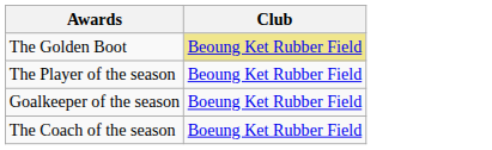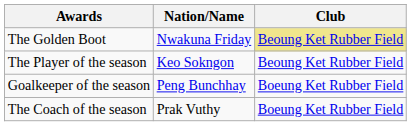 <table class="wikitable" style="font-size: 95%;">
 <tr>
 <th>Awards</th>
+<th>Nation/Name</th>
 <th>Club</th>
 </tr>
 <tr>
 <td>The Golden Boot</td>
+<td> <a href='#'>Nwakuna Friday</a></td>
 <td style="background: khaki;"><a href='#'>Beoung Ket Rubber Field</a></td>
 </tr>
 <tr>
 <td>The Player of the season</td>
+<td> <a href='#'>Keo Sokngon</a></td>
 <td><a href='#'>Beoung Ket Rubber Field</a></td>
 </tr>
 <tr>
 <td>Goalkeeper of the season</td>
+<td> <a href='#'>Peng Bunchhay</a></td>
 <td><a href='#'>Boeung Ket Rubber Field</a></td>
 </tr>
 <tr>
 <td>The Coach of the season</td>
+<td> Prak Vuthy</td>
 <td><a href='#'>Boeung Ket Rubber Field</a></td>
 </tr>
 </table>
